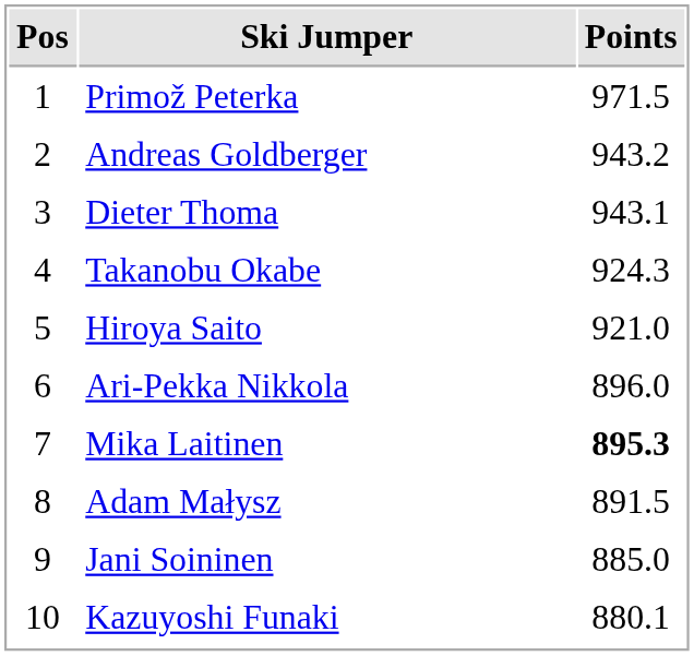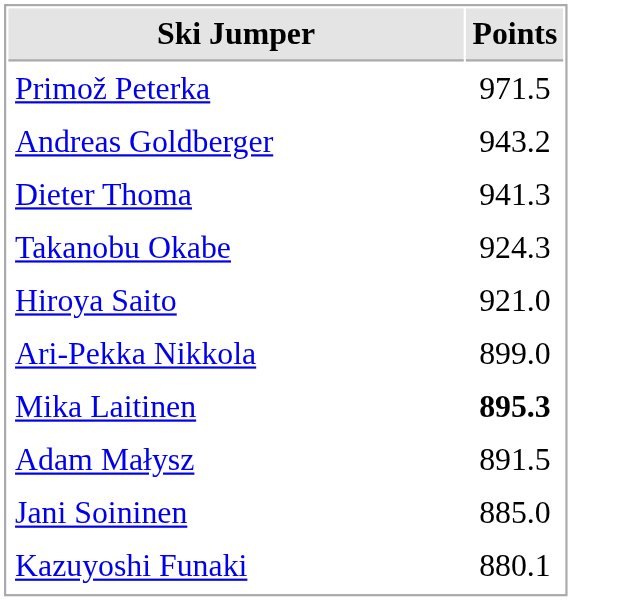 <table cellspacing="1" cellpadding="3" style="border:1px solid #AAAAAA;font-size:90%">
 <tr bgcolor="#E4E4E4">
-<th style="border-bottom:1px solid #AAAAAA" width=10>Pos</th>
 <th style="border-bottom:1px solid #AAAAAA" width=200>Ski Jumper</th>
 <th style="border-bottom:1px solid #AAAAAA" width=20>Points</th>
 </tr>
 <tr align="center">
-<td>1</td>
 <td align="left"> <a href='#'>Primož Peterka</a></td>
 <td>971.5</td>
 </tr>
 <tr align="center">
-<td>2</td>
 <td align="left"> <a href='#'>Andreas Goldberger</a></td>
 <td>943.2</td>
 </tr>
 <tr align="center">
-<td>3</td>
 <td align="left"> <a href='#'>Dieter Thoma</a></td>
-<td>943.1</td>
+<td>941.3</td>
 </tr>
 <tr align="center">
-<td>4</td>
 <td align="left"> <a href='#'>Takanobu Okabe</a></td>
 <td>924.3</td>
 </tr>
 <tr align="center">
-<td>5</td>
 <td align="left"> <a href='#'>Hiroya Saito</a></td>
 <td>921.0</td>
 </tr>
 <tr align="center">
-<td>6</td>
 <td align="left"> <a href='#'>Ari-Pekka Nikkola</a></td>
-<td>896.0</td>
+<td>899.0</td>
 </tr>
 <tr align="center">
-<td>7</td>
 <td align="left"> <a href='#'>Mika Laitinen</a></td>
 <td><strong>895.3</strong></td>
 </tr>
 <tr align="center">
-<td>8</td>
 <td align="left"> <a href='#'>Adam Małysz</a></td>
 <td>891.5</td>
 </tr>
 <tr align="center">
-<td>9</td>
 <td align="left"> <a href='#'>Jani Soininen</a></td>
 <td>885.0</td>
 </tr>
 <tr align="center">
-<td>10</td>
 <td align="left"> <a href='#'>Kazuyoshi Funaki</a></td>
 <td>880.1</td>
 </tr>
 </table>
